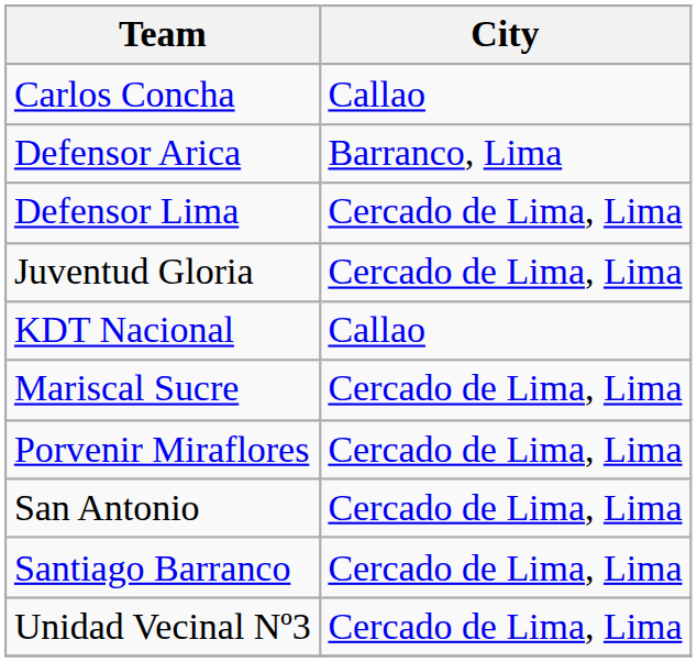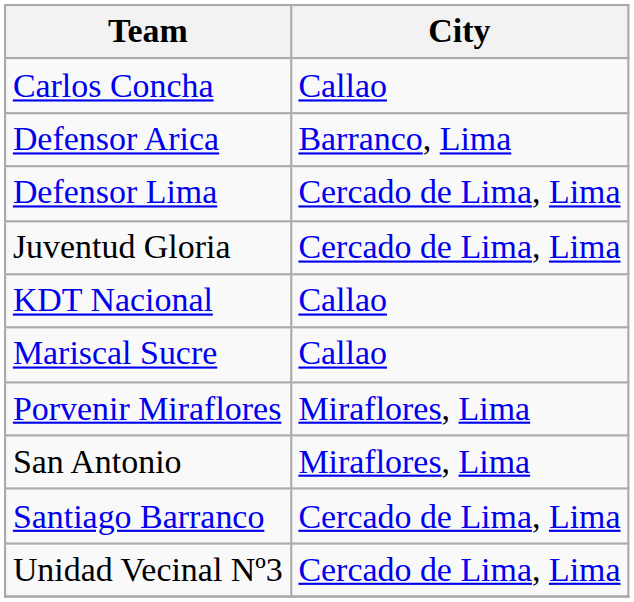 <table class="wikitable sortable">
 <tr>
 <th>Team</th>
 <th>City</th>
 </tr>
 <tr>
 <td><a href='#'>Carlos Concha</a></td>
 <td><a href='#'>Callao</a></td>
 </tr>
 <tr>
 <td><a href='#'>Defensor Arica</a></td>
 <td><a href='#'>Barranco</a>, <a href='#'>Lima</a></td>
 </tr>
 <tr>
 <td><a href='#'>Defensor Lima</a></td>
 <td><a href='#'>Cercado de Lima</a>, <a href='#'>Lima</a></td>
 </tr>
 <tr>
 <td>Juventud Gloria</td>
 <td><a href='#'>Cercado de Lima</a>, <a href='#'>Lima</a></td>
 </tr>
 <tr>
 <td><a href='#'>KDT Nacional</a></td>
 <td><a href='#'>Callao</a></td>
 </tr>
 <tr>
 <td><a href='#'>Mariscal Sucre</a></td>
-<td><a href='#'>Cercado de Lima</a>, <a href='#'>Lima</a></td>
+<td><a href='#'>Callao</a></td>
 </tr>
 <tr>
 <td><a href='#'>Porvenir Miraflores</a></td>
-<td><a href='#'>Cercado de Lima</a>, <a href='#'>Lima</a></td>
+<td><a href='#'>Miraflores</a>, <a href='#'>Lima</a></td>
 </tr>
 <tr>
 <td>San Antonio</td>
-<td><a href='#'>Cercado de Lima</a>, <a href='#'>Lima</a></td>
+<td><a href='#'>Miraflores</a>, <a href='#'>Lima</a></td>
 </tr>
 <tr>
 <td><a href='#'>Santiago Barranco</a></td>
 <td><a href='#'>Cercado de Lima</a>, <a href='#'>Lima</a></td>
 </tr>
 <tr>
 <td>Unidad Vecinal Nº3</td>
 <td><a href='#'>Cercado de Lima</a>, <a href='#'>Lima</a></td>
 </tr>
 <tr>
 </tr>
 </table>
